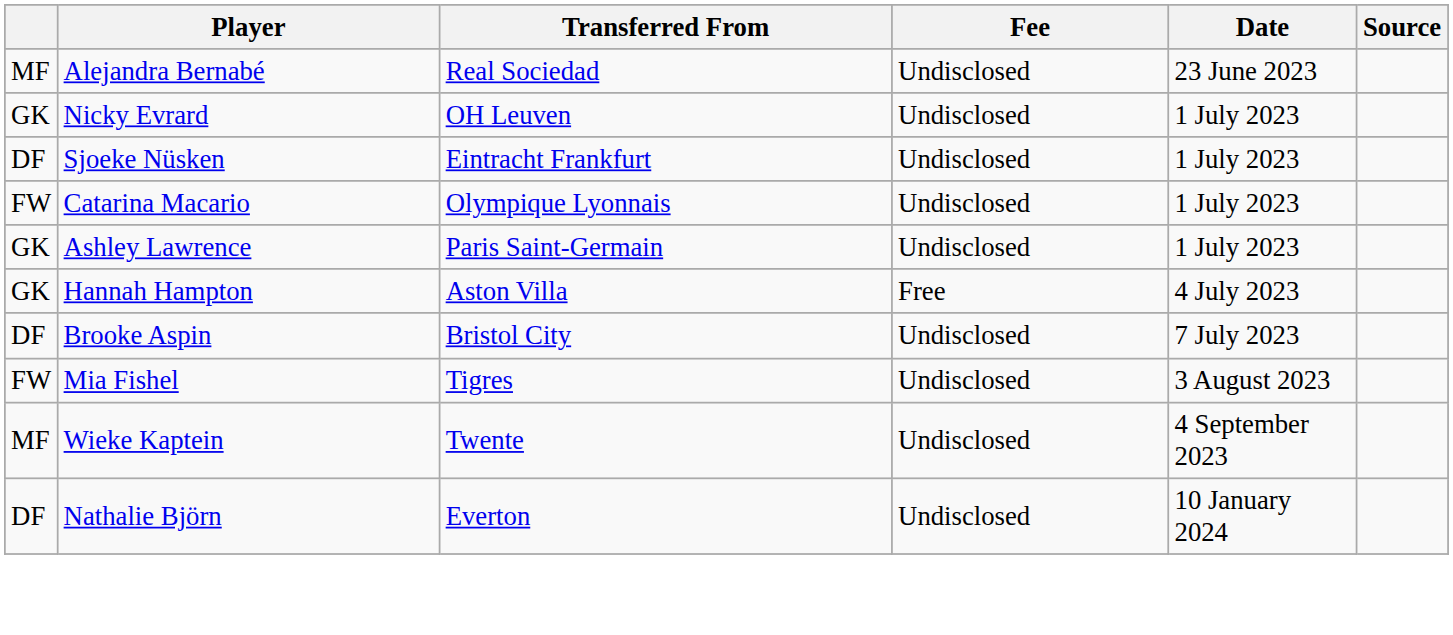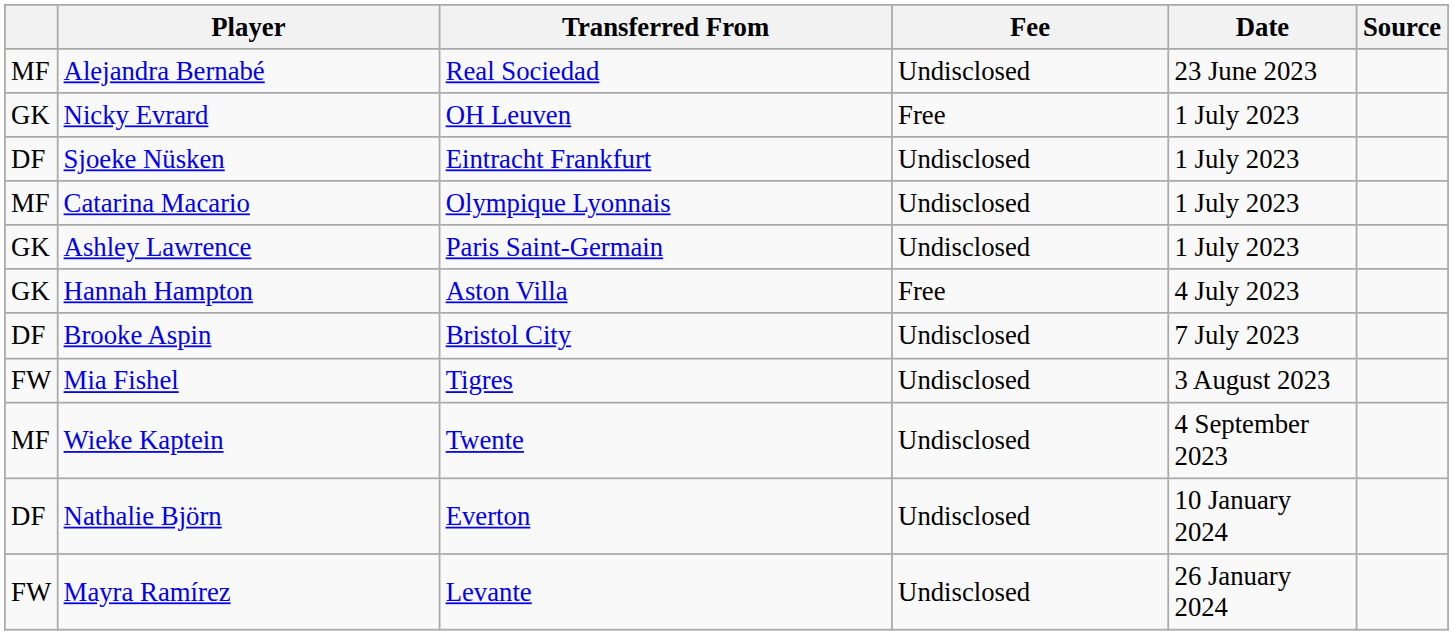 <table class="wikitable plainrowheaders sortable" style="font-size:95%">
 <tr>
 <th></th>
 <th scope="col" style="width:210px;">Player</th>
 <th scope="col" style="width:250px;">Transferred From</th>
 <th scope="col" style="width:150px;">Fee</th>
 <th scope="col" style="width:100px;">Date</th>
 <th>Source</th>
 </tr>
 <tr>
 <td>MF</td>
 <td> <a href='#'>Alejandra Bernabé</a></td>
 <td> <a href='#'>Real Sociedad</a></td>
 <td>Undisclosed</td>
 <td>23 June 2023</td>
 <td></td>
 </tr>
 <tr>
 <td>GK</td>
 <td> <a href='#'>Nicky Evrard</a></td>
 <td> <a href='#'>OH Leuven</a></td>
-<td>Undisclosed</td>
+<td>Free</td>
 <td>1 July 2023</td>
 <td></td>
 </tr>
 <tr>
 <td>DF</td>
 <td> <a href='#'>Sjoeke Nüsken</a></td>
 <td> <a href='#'>Eintracht Frankfurt</a></td>
 <td>Undisclosed</td>
 <td>1 July 2023</td>
 <td></td>
 </tr>
 <tr>
-<td>FW</td>
+<td>MF</td>
 <td> <a href='#'>Catarina Macario</a></td>
 <td> <a href='#'>Olympique Lyonnais</a></td>
 <td>Undisclosed</td>
 <td>1 July 2023</td>
 <td></td>
 </tr>
 <tr>
 <td>GK</td>
 <td> <a href='#'>Ashley Lawrence</a></td>
 <td> <a href='#'>Paris Saint-Germain</a></td>
 <td>Undisclosed</td>
 <td>1 July 2023</td>
 <td></td>
 </tr>
 <tr>
 <td>GK</td>
 <td> <a href='#'>Hannah Hampton</a></td>
 <td> <a href='#'>Aston Villa</a></td>
 <td>Free</td>
 <td>4 July 2023</td>
 <td></td>
 </tr>
 <tr>
 <td>DF</td>
 <td> <a href='#'>Brooke Aspin</a></td>
 <td> <a href='#'>Bristol City</a></td>
 <td>Undisclosed</td>
 <td>7 July 2023</td>
 <td></td>
 </tr>
 <tr>
 <td>FW</td>
 <td> <a href='#'>Mia Fishel</a></td>
 <td> <a href='#'>Tigres</a></td>
 <td>Undisclosed</td>
 <td>3 August 2023</td>
 <td></td>
 </tr>
 <tr>
 <td>MF</td>
 <td> <a href='#'>Wieke Kaptein</a></td>
 <td> <a href='#'>Twente</a></td>
 <td>Undisclosed</td>
 <td>4 September 2023</td>
 <td></td>
 </tr>
 <tr>
 <td>DF</td>
 <td> <a href='#'>Nathalie Björn</a></td>
 <td> <a href='#'>Everton</a></td>
 <td>Undisclosed</td>
 <td>10 January 2024</td>
 <td></td>
 </tr>
+<tr>
+<td>FW</td>
+<td> <a href='#'>Mayra Ramírez</a></td>
+<td> <a href='#'>Levante</a></td>
+<td>Undisclosed</td>
+<td>26 January 2024</td>
+<td></td>
+</tr>
 </table>
